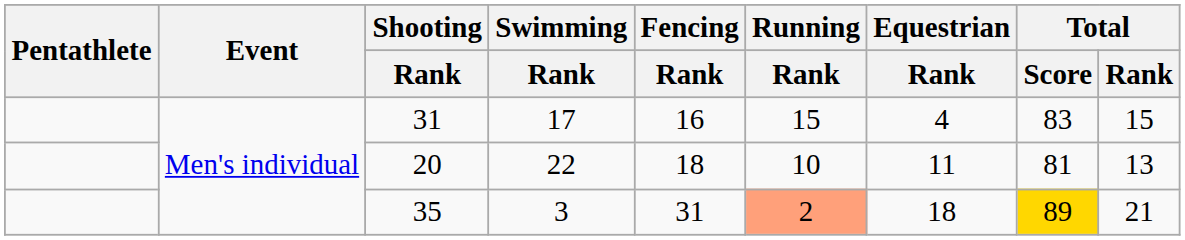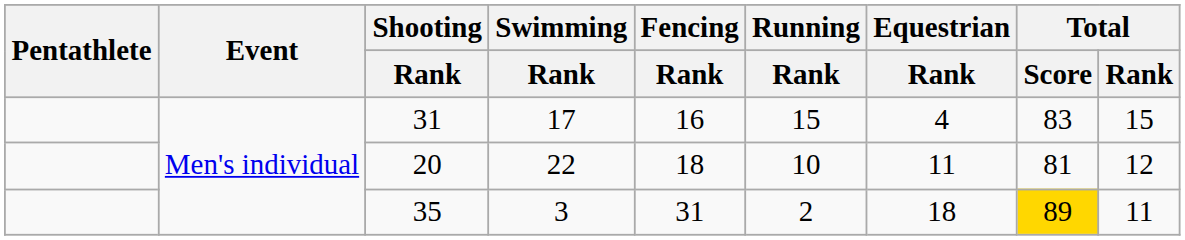 <table class="wikitable sortable" style="text-align:center">
 <tr>
 <th rowspan=2>Pentathlete</th>
 <th rowspan=2>Event</th>
 <th>Shooting</th>
 <th>Swimming</th>
 <th>Fencing</th>
 <th>Running</th>
 <th>Equestrian</th>
 <th colspan=2>Total</th>
 </tr>
 <tr>
 <th>Rank</th>
 <th>Rank</th>
 <th>Rank</th>
 <th>Rank</th>
 <th>Rank</th>
 <th>Score</th>
 <th>Rank</th>
 </tr>
 <tr>
 <td align=left></td>
 <td align=left rowspan=3><a href='#'>Men's individual</a></td>
 <td>31</td>
 <td>17</td>
 <td>16</td>
 <td>15</td>
 <td>4</td>
 <td>83</td>
 <td>15</td>
 </tr>
 <tr>
 <td align=left></td>
 <td>20</td>
 <td>22</td>
 <td>18</td>
 <td>10</td>
 <td>11</td>
 <td>81</td>
-<td>13</td>
+<td>12</td>
 </tr>
 <tr>
 <td align=left></td>
 <td>35</td>
 <td>3</td>
 <td>31</td>
-<td style="background: lightsalmon;">2</td>
+<td>2</td>
 <td>18</td>
 <td style="background: gold;">89</td>
-<td>21</td>
+<td>11</td>
 </tr>
 </table>
